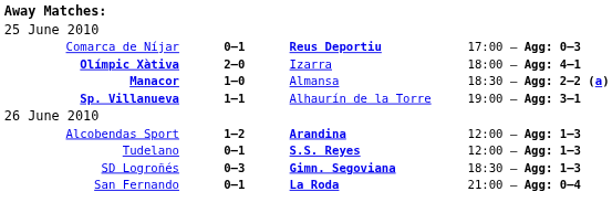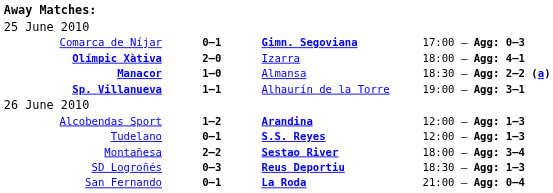 <table width=100% cellspacing=1>
 <tr>
 <th width=20%></th>
 <th width=12%></th>
 <th width=20%></th>
 <th></th>
 </tr>
 <tr>
 <td><strong>Away Matches:</strong></td>
 </tr>
 <tr>
 <td>25 June 2010</td>
 </tr>
 <tr style=font-size:90%>
 <td align=right><a href='#'>Comarca de Níjar</a></td>
 <td align=center><strong>0–1</strong></td>
-<td><strong><a href='#'>Reus Deportiu</a></strong></td>
+<td><strong><a href='#'>Gimn. Segoviana</a></strong></td>
 <td>17:00 — <strong>Agg: 0–3 </strong></td>
 </tr>
 <tr style=font-size:90%>
 <td align=right><strong><a href='#'>Olímpic Xàtiva</a></strong></td>
 <td align=center><strong>2–0</strong></td>
 <td><a href='#'>Izarra</a></td>
 <td>18:00 — <strong>Agg: 4–1 </strong></td>
 </tr>
 <tr style=font-size:90%>
 <td align=right><strong><a href='#'>Manacor</a></strong></td>
 <td align=center><strong>1–0</strong></td>
 <td><a href='#'>Almansa</a></td>
 <td>18:30 — <strong>Agg: 2–2 (<a href='#'>a</a>)</strong></td>
 </tr>
 <tr style=font-size:90%>
 <td align=right><strong><a href='#'>Sp. Villanueva</a></strong></td>
 <td align=center><strong>1–1</strong></td>
 <td><a href='#'>Alhaurín de la Torre</a></td>
 <td>19:00 — <strong>Agg: 3–1 </strong></td>
 </tr>
 <tr>
 <td>26 June 2010</td>
 </tr>
 <tr style=font-size:90%>
 <td align=right><a href='#'>Alcobendas Sport</a></td>
 <td align=center><strong>1–2</strong></td>
 <td><strong><a href='#'>Arandina</a></strong></td>
 <td>12:00 — <strong>Agg: 1–3 </strong></td>
 </tr>
 <tr style=font-size:90%>
 <td align=right><a href='#'>Tudelano</a></td>
 <td align=center><strong>0–1</strong></td>
 <td><strong><a href='#'>S.S. Reyes</a></strong></td>
 <td>12:00 — <strong>Agg: 1–3 </strong></td>
 </tr>
 <tr style=font-size:90%>
+<td align=right><a href='#'>Montañesa</a></td>
+<td align=center><strong>2–2</strong></td>
+<td><strong><a href='#'>Sestao River</a></strong></td>
+<td>18:00 — <strong>Agg: 3–4 </strong></td>
+</tr>
+<tr style=font-size:90%>
 <td align=right><a href='#'>SD Logroñés</a></td>
 <td align=center><strong>0–3</strong></td>
-<td><strong><a href='#'>Gimn. Segoviana</a></strong></td>
+<td><strong><a href='#'>Reus Deportiu</a></strong></td>
 <td>18:30 — <strong>Agg: 1–3 </strong></td>
 </tr>
 <tr style=font-size:90%>
 <td align=right><a href='#'>San Fernando</a></td>
 <td align=center><strong>0–1</strong></td>
 <td><strong><a href='#'>La Roda</a></strong></td>
 <td>21:00 — <strong>Agg: 0–4 </strong></td>
 </tr>
 </table>
